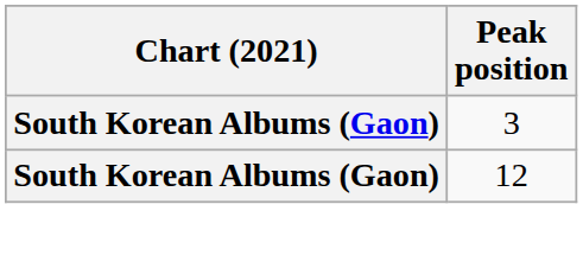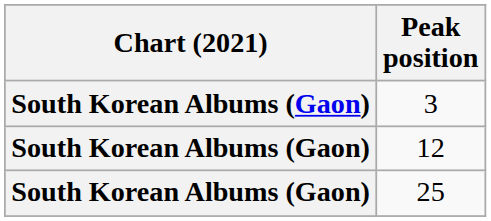 <table class="wikitable plainrowheaders" style="text-align:center">
 <tr>
 <th scope="col">Chart (2021)</th>
 <th scope="col">Peak<br>position</th>
 </tr>
 <tr>
 <th scope="row">South Korean Albums (<a href='#'>Gaon</a>)</th>
 <td>3</td>
 </tr>
 <tr>
 <th scope="row">South Korean Albums (Gaon)<br></th>
 <td>12</td>
 </tr>
+<tr>
+<th scope="row">South Korean Albums (Gaon)<br></th>
+<td>25</td>
+</tr>
 </table>
